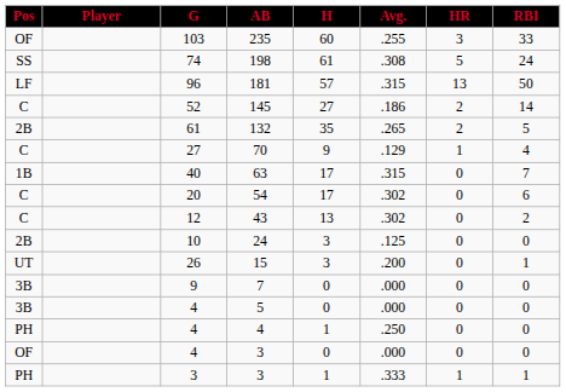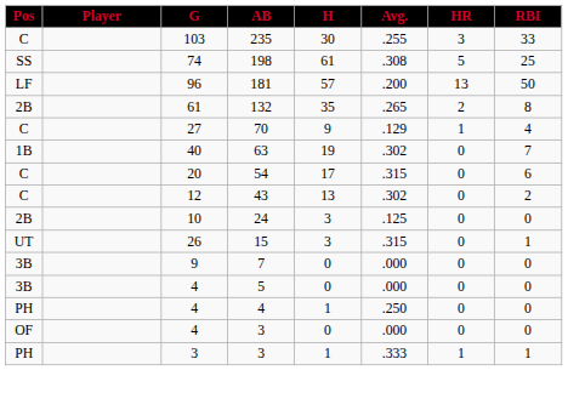 <table class="wikitable sortable">
 <tr>
 <th style="background:black;color:#d40026;" width="5%">Pos</th>
 <th style="background:black;color:#d40026;" width="16%">Player</th>
 <th style="background:black;color:#d40026;" width="9%">G</th>
 <th style="background:black;color:#d40026;" width="9%">AB</th>
 <th style="background:black;color:#d40026;" width="9%">H</th>
 <th style="background:black;color:#d40026;" width="9%">Avg.</th>
 <th style="background:black;color:#d40026;" width="9%">HR</th>
 <th style="background:black;color:#d40026;" width="9%">RBI</th>
 </tr>
 <tr align="center">
-<td>OF</td>
+<td>C</td>
 <td></td>
 <td>103</td>
 <td>235</td>
-<td>60</td>
+<td>30</td>
 <td>.255</td>
 <td>3</td>
 <td>33</td>
 </tr>
 <tr align="center">
 <td>SS</td>
 <td></td>
 <td>74</td>
 <td>198</td>
 <td>61</td>
 <td>.308</td>
 <td>5</td>
-<td>24</td>
+<td>25</td>
 </tr>
 <tr align="center">
 <td>LF</td>
 <td></td>
 <td>96</td>
 <td>181</td>
 <td>57</td>
-<td>.315</td>
+<td>.200</td>
 <td>13</td>
 <td>50</td>
-</tr>
-<tr align="center">
-<td>C</td>
-<td></td>
-<td>52</td>
-<td>145</td>
-<td>27</td>
-<td>.186</td>
-<td>2</td>
-<td>14</td>
 </tr>
 <tr align="center">
 <td>2B</td>
 <td></td>
 <td>61</td>
 <td>132</td>
 <td>35</td>
 <td>.265</td>
 <td>2</td>
-<td>5</td>
+<td>8</td>
 </tr>
 <tr align="center">
 <td>C</td>
 <td></td>
 <td>27</td>
 <td>70</td>
 <td>9</td>
 <td>.129</td>
 <td>1</td>
 <td>4</td>
 </tr>
 <tr align="center">
 <td>1B</td>
 <td></td>
 <td>40</td>
 <td>63</td>
-<td>17</td>
-<td>.315</td>
+<td>19</td>
+<td>.302</td>
 <td>0</td>
 <td>7</td>
 </tr>
 <tr align="center">
 <td>C</td>
 <td></td>
 <td>20</td>
 <td>54</td>
 <td>17</td>
-<td>.302</td>
+<td>.315</td>
 <td>0</td>
 <td>6</td>
 </tr>
 <tr align="center">
 <td>C</td>
 <td></td>
 <td>12</td>
 <td>43</td>
 <td>13</td>
 <td>.302</td>
 <td>0</td>
 <td>2</td>
 </tr>
 <tr align="center">
 <td>2B</td>
 <td></td>
 <td>10</td>
 <td>24</td>
 <td>3</td>
 <td>.125</td>
 <td>0</td>
 <td>0</td>
 </tr>
 <tr align="center">
 <td>UT</td>
 <td></td>
 <td>26</td>
 <td>15</td>
 <td>3</td>
-<td>.200</td>
+<td>.315</td>
 <td>0</td>
 <td>1</td>
 </tr>
 <tr align="center">
 <td>3B</td>
 <td></td>
 <td>9</td>
 <td>7</td>
 <td>0</td>
 <td>.000</td>
 <td>0</td>
 <td>0</td>
 </tr>
 <tr align="center">
 <td>3B</td>
 <td></td>
 <td>4</td>
 <td>5</td>
 <td>0</td>
 <td>.000</td>
 <td>0</td>
 <td>0</td>
 </tr>
 <tr align="center">
 <td>PH</td>
 <td></td>
 <td>4</td>
 <td>4</td>
 <td>1</td>
 <td>.250</td>
 <td>0</td>
 <td>0</td>
 </tr>
 <tr align="center">
 <td>OF</td>
 <td></td>
 <td>4</td>
 <td>3</td>
 <td>0</td>
 <td>.000</td>
 <td>0</td>
 <td>0</td>
 </tr>
 <tr align=center>
 <td>PH</td>
 <td></td>
 <td>3</td>
 <td>3</td>
 <td>1</td>
 <td>.333</td>
 <td>1</td>
 <td>1</td>
 </tr>
 </table>
